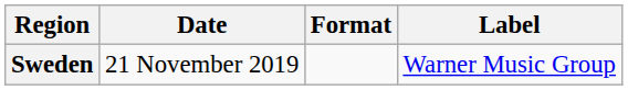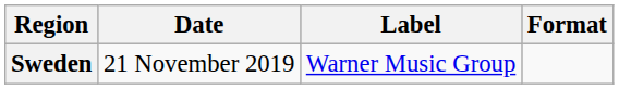 <table class="wikitable plainrowheaders" style="text-align:center">
 <tr>
 <th>Region</th>
 <th>Date</th>
+<th>Label</th>
 <th>Format</th>
-<th>Label</th>
 </tr>
 <tr>
 <th scope="row">Sweden</th>
 <td>21 November 2019</td>
+<td><a href='#'>Warner Music Group</a></td>
 <td></td>
-<td><a href='#'>Warner Music Group</a></td>
 </tr>
 </table>
